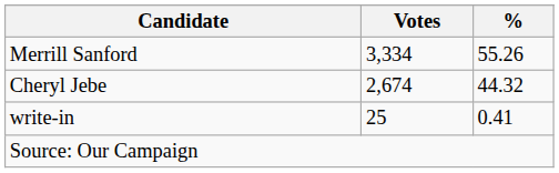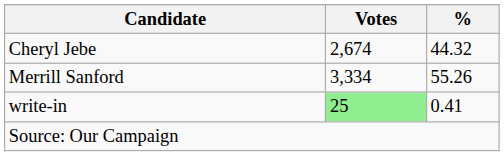 <table class="wikitable">
 <tr style="background-color:#E9E9E9">
 </tr>
 <tr style="background-color:#E9E9E9">
 <th style="width: 17em">Candidate</th>
 <th style="width: 5em">Votes</th>
 <th style="width: 3.5em">%</th>
 </tr>
 <tr>
+<td>Cheryl Jebe</td>
+<td>2,674</td>
+<td>44.32</td>
+</tr>
+<tr>
 <td>Merrill Sanford</td>
 <td>3,334</td>
 <td>55.26</td>
 </tr>
 <tr>
-<td>Cheryl Jebe</td>
-<td>2,674</td>
-<td>44.32</td>
-</tr>
-<tr>
 <td>write-in</td>
-<td>25</td>
+<td style="background: lightgreen;">25</td>
 <td>0.41</td>
 </tr>
 <tr>
 <td colspan=3>Source: Our Campaign</td>
 </tr>
 </table>
